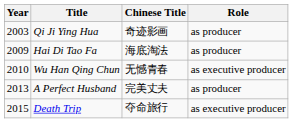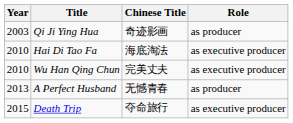 <table class="wikitable sortable">
 <tr>
 <th>Year</th>
 <th>Title</th>
 <th>Chinese Title</th>
 <th>Role</th>
 </tr>
 <tr>
 <td>2003</td>
 <td><em>Qi Ji Ying Hua</em></td>
 <td>奇迹影画</td>
 <td>as producer</td>
 </tr>
 <tr>
-<td>2009</td>
+<td>2010</td>
 <td><em>Hai Di Tao Fa</em></td>
 <td>海底淘法</td>
-<td>as producer</td>
+<td>as executive producer</td>
 </tr>
 <tr>
 <td>2010</td>
 <td><em>Wu Han Qing Chun</em></td>
-<td>无憾青春</td>
+<td>完美丈夫</td>
 <td>as executive producer</td>
 </tr>
 <tr>
 <td>2013</td>
 <td><em>A Perfect Husband</em></td>
-<td>完美丈夫</td>
+<td>无憾青春</td>
 <td>as producer</td>
 </tr>
 <tr>
 <td>2015</td>
 <td><em><a href='#'>Death Trip</a></em></td>
 <td>夺命旅行</td>
 <td>as executive producer</td>
 </tr>
 </table>
